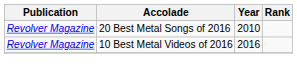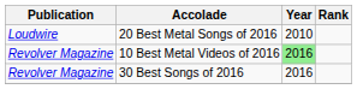 <table class="sortable wikitable">
 <tr>
 <th>Publication</th>
 <th>Accolade</th>
 <th>Year</th>
 <th>Rank</th>
 </tr>
 <tr>
-<td><em><a href='#'>Revolver Magazine</a></em></td>
+<td><em><a href='#'>Loudwire</a></em></td>
 <td>20 Best Metal Songs of 2016</td>
 <td>2010</td>
 <td></td>
 </tr>
 <tr>
 <td><em><a href='#'>Revolver Magazine</a></em></td>
 <td>10 Best Metal Videos of 2016</td>
+<td style="background: lightgreen;">2016</td>
+<td></td>
+</tr>
+<tr>
+<td><em><a href='#'>Revolver Magazine</a></em></td>
+<td>30 Best Songs of 2016</td>
 <td>2016</td>
 <td></td>
 </tr>
 <tr>
 </tr>
 </table>
